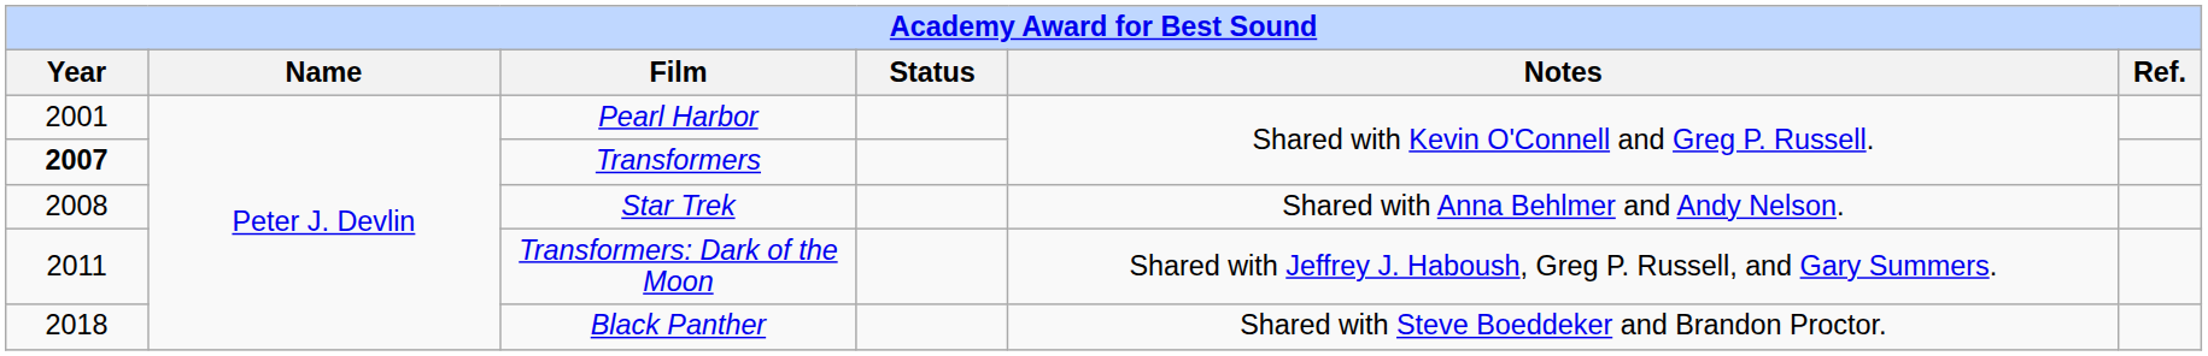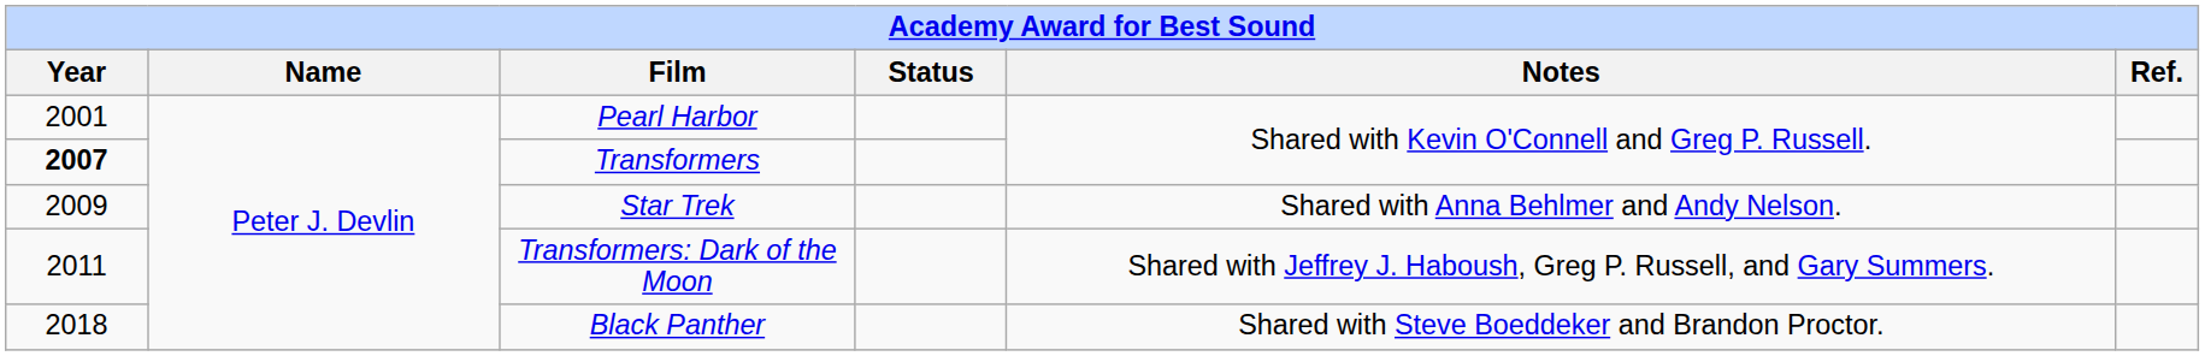 <table class="wikitable" style="text-align: center">
 <tr ---- bgcolor="#bfd7ff">
 <td colspan=6 align=center><strong><a href='#'>Academy Award for Best Sound</a></strong></td>
 </tr>
 <tr ---- bgcolor="#ebf5ff">
 <th width="75">Year</th>
 <th width="200">Name</th>
 <th width="200">Film</th>
 <th width="80">Status</th>
 <th width="650">Notes</th>
 <th width="40">Ref.</th>
 </tr>
 <tr>
 <td>2001</td>
 <td rowspan=5><a href='#'>Peter J. Devlin</a></td>
 <td><em><a href='#'>Pearl Harbor</a></em></td>
 <td></td>
 <td rowspan=2>Shared with <a href='#'>Kevin O'Connell</a> and <a href='#'>Greg P. Russell</a>.</td>
 <td></td>
 </tr>
 <tr>
 <td><strong>2007</strong></td>
 <td><em><a href='#'>Transformers</a></em></td>
 <td></td>
 <td></td>
 </tr>
 <tr>
-<td>2008</td>
+<td>2009</td>
 <td><em><a href='#'>Star Trek</a></em></td>
 <td></td>
 <td>Shared with <a href='#'>Anna Behlmer</a> and <a href='#'>Andy Nelson</a>.</td>
 <td></td>
 </tr>
 <tr>
 <td>2011</td>
 <td><em><a href='#'>Transformers: Dark of the Moon</a></em></td>
 <td></td>
 <td>Shared with <a href='#'>Jeffrey J. Haboush</a>, Greg P. Russell, and <a href='#'>Gary Summers</a>.</td>
 <td></td>
 </tr>
 <tr>
 <td>2018</td>
 <td><em><a href='#'>Black Panther</a></em></td>
 <td></td>
 <td>Shared with <a href='#'>Steve Boeddeker</a> and Brandon Proctor.</td>
 <td></td>
 </tr>
 </table>
